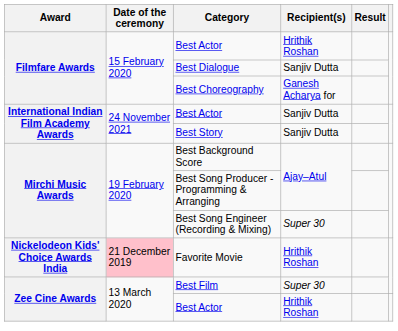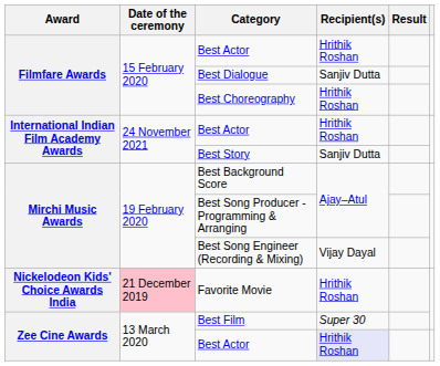 <table class="wikitable plainrowheaders sortable">
 <tr>
 <th scope="col">Award</th>
 <th scope="col">Date of the ceremony</th>
 <th scope="col">Category</th>
 <th scope="col">Recipient(s)</th>
 <th scope="col" class="unsortable">Result</th>
 <th scope="col" class="unsortable"></th>
 </tr>
 <tr>
 <th scope="row" rowspan="3"><a href='#'>Filmfare Awards</a></th>
 <td rowspan="3"><a href='#'>15 February 2020</a></td>
 <td><a href='#'>Best Actor</a></td>
 <td><a href='#'>Hrithik Roshan</a></td>
 <td></td>
 <td style="text-align:center;" rowspan="3"><br></td>
 </tr>
 <tr>
 <td><a href='#'>Best Dialogue</a></td>
 <td>Sanjiv Dutta</td>
 <td></td>
 </tr>
 <tr>
 <td><a href='#'>Best Choreography</a></td>
-<td><a href='#'>Ganesh Acharya</a> for </td>
+<td><a href='#'>Hrithik Roshan</a></td>
 <td></td>
 </tr>
 <tr>
 <th rowspan="2" scope="row"><a href='#'>International Indian Film Academy Awards</a></th>
 <td rowspan="2"><a href='#'>24 November 2021</a></td>
 <td><a href='#'>Best Actor</a></td>
-<td>Sanjiv Dutta</td>
+<td><a href='#'>Hrithik Roshan</a></td>
 <td></td>
 <td rowspan="2" style="text-align:center;"></td>
 </tr>
 <tr>
 <td><a href='#'>Best Story</a></td>
 <td>Sanjiv Dutta</td>
 <td></td>
 </tr>
 <tr>
 <th rowspan="3" scope="row"><a href='#'>Mirchi Music Awards</a></th>
 <td rowspan="3"><a href='#'>19 February 2020</a></td>
 <td>Best Background Score</td>
 <td rowspan="2"><a href='#'>Ajay–Atul</a></td>
 <td></td>
 <td rowspan="3" style="text-align:center;"></td>
 </tr>
 <tr>
 <td>Best Song Producer - Programming & Arranging</td>
 <td></td>
 </tr>
 <tr>
 <td>Best Song Engineer (Recording & Mixing)</td>
-<td><em>Super 30</em></td>
+<td>Vijay Dayal</td>
 <td></td>
 </tr>
 <tr>
 <th scope="row"><a href='#'>Nickelodeon Kids' Choice Awards India</a></th>
 <td style="background: pink;">21 December 2019</td>
 <td>Favorite Movie</td>
 <td><a href='#'>Hrithik Roshan</a></td>
 <td></td>
 <td style="text-align:center;" rowspan="2"></td>
 </tr>
 <tr>
 <th scope="row" rowspan="4"><a href='#'>Zee Cine Awards</a></th>
 <td rowspan="4">13 March 2020</td>
 <td><a href='#'>Best Film</a></td>
 <td><em>Super 30</em></td>
 <td></td>
 </tr>
 <tr>
 <td><a href='#'>Best Actor</a></td>
-<td><a href='#'>Hrithik Roshan</a></td>
+<td style="background: lavender;"><a href='#'>Hrithik Roshan</a></td>
 <td></td>
 <td style="text-align:center;" rowspan="4"></td>
 </tr>
 </table>
